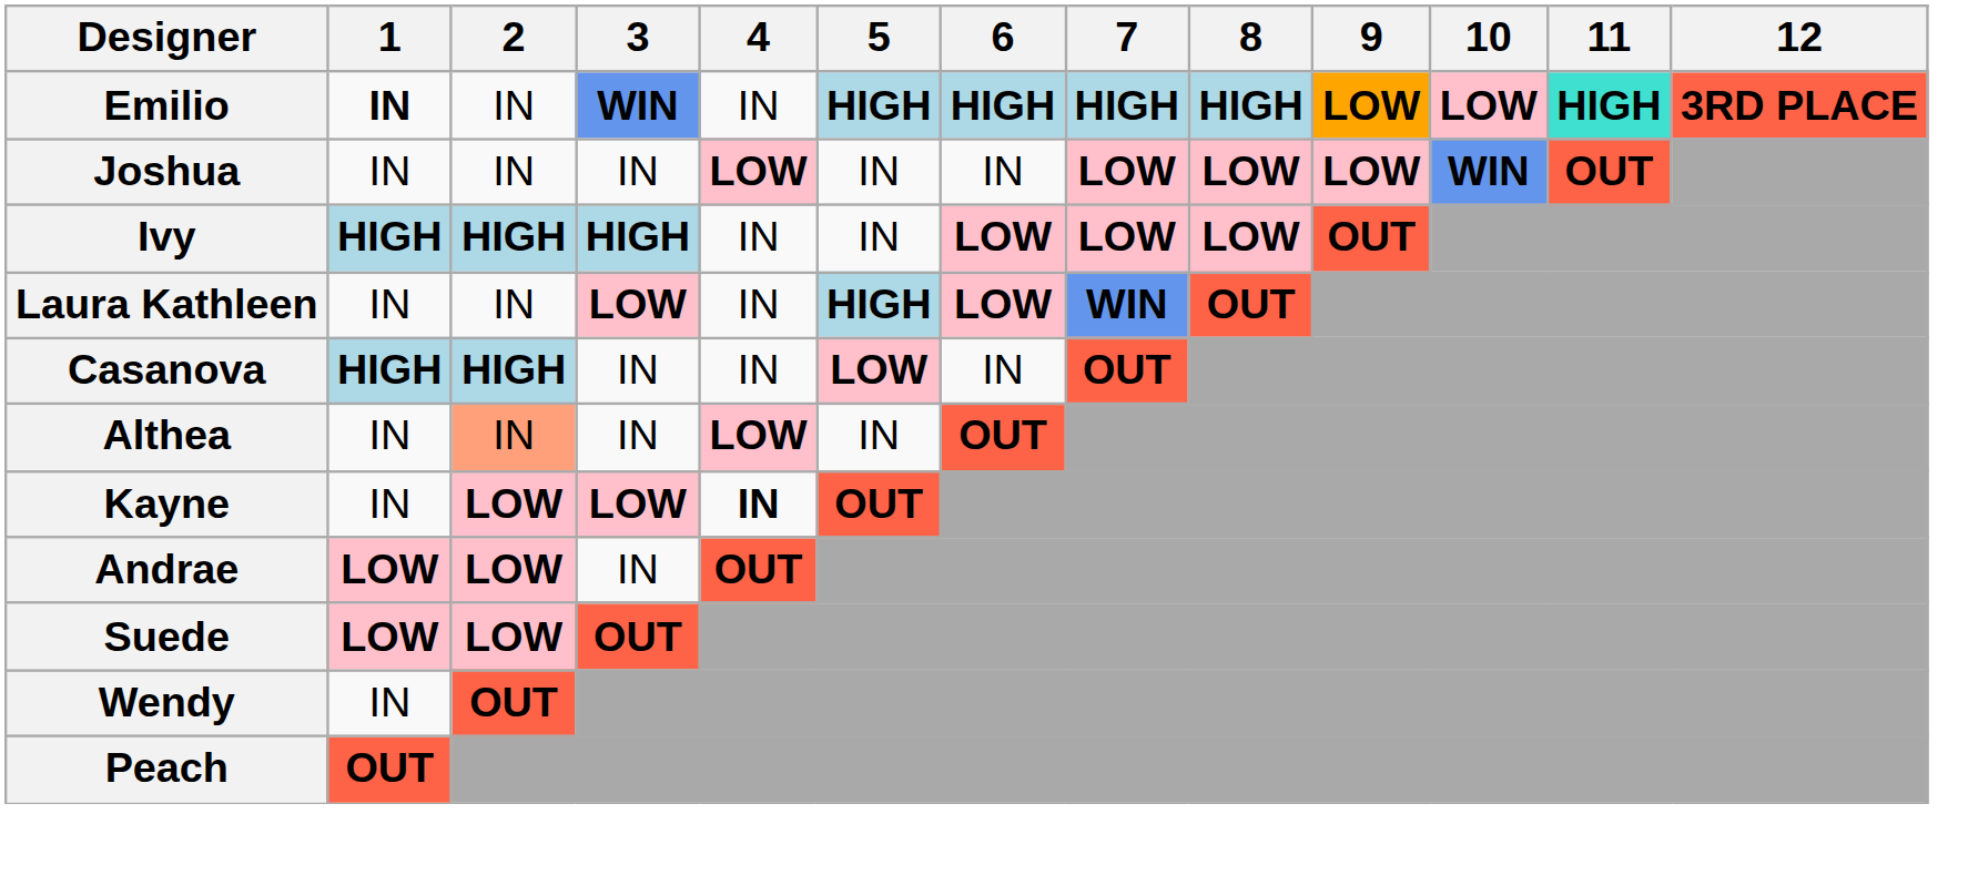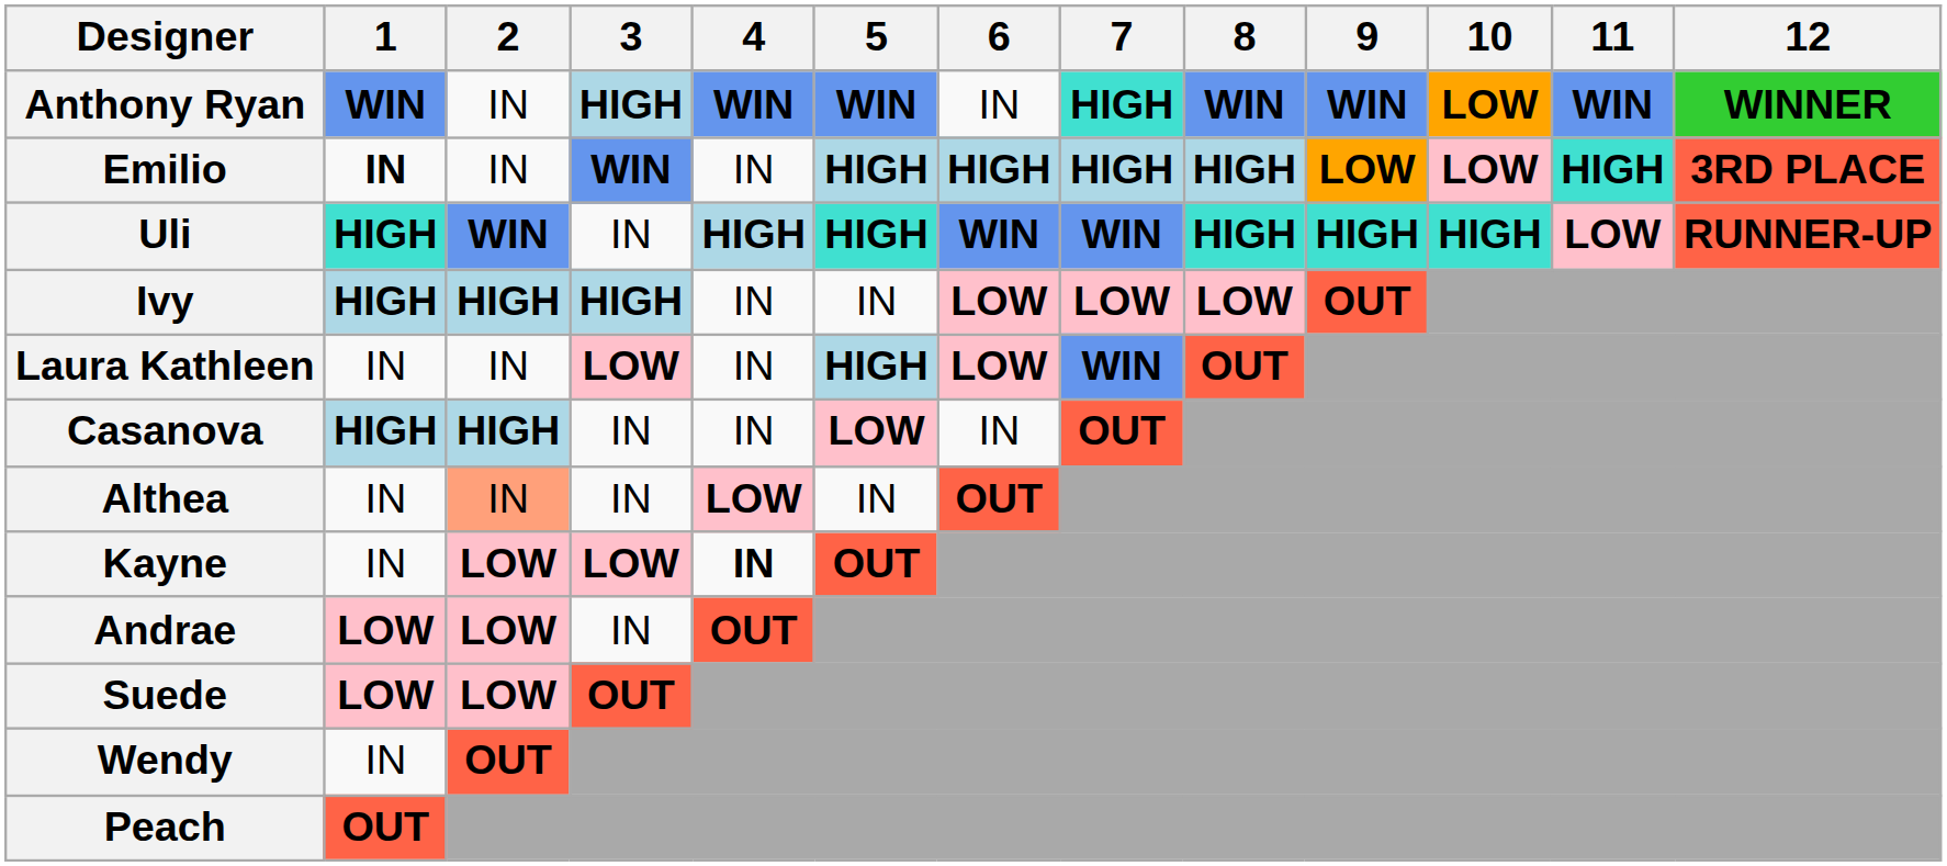 <table class="wikitable" style="text-align:center">
 <tr>
 <th>Designer</th>
 <th>1</th>
 <th>2</th>
 <th>3</th>
 <th>4</th>
 <th>5</th>
 <th>6</th>
 <th>7</th>
 <th>8</th>
 <th>9</th>
 <th>10</th>
 <th>11</th>
 <th>12</th>
 </tr>
 <tr>
+<th>Anthony Ryan</th>
+<td style="background:cornflowerblue;"><strong>WIN</strong></td>
+<td>IN</td>
+<td style="background:lightblue;"><strong>HIGH</strong></td>
+<td style="background:cornflowerblue;"><strong>WIN</strong></td>
+<td style="background:cornflowerblue;"><strong>WIN</strong></td>
+<td>IN</td>
+<td style="background:turquoise;"><strong>HIGH</strong></td>
+<td style="background:cornflowerblue;"><strong>WIN</strong></td>
+<td style="background:cornflowerblue;"><strong>WIN</strong></td>
+<td style="background:orange;"><strong>LOW</strong></td>
+<td style="background:cornflowerblue;"><strong>WIN</strong></td>
+<td style="background:limegreen;"><strong>WINNER</strong></td>
+</tr>
+<tr>
 <th>Emilio</th>
 <td><strong>IN</strong></td>
 <td>IN</td>
 <td style="background:cornflowerblue;"><strong>WIN</strong></td>
 <td>IN</td>
 <td style="background:lightblue;"><strong>HIGH</strong></td>
 <td style="background:lightblue;"><strong>HIGH</strong></td>
 <td style="background:lightblue;"><strong>HIGH</strong></td>
 <td style="background:lightblue;"><strong>HIGH</strong></td>
 <td style="background:orange;"><strong>LOW</strong></td>
 <td style="background:pink;"><strong>LOW</strong></td>
 <td style="background:turquoise;"><strong>HIGH</strong></td>
 <td style="background:tomato;"><strong>3RD PLACE</strong></td>
 </tr>
 <tr>
-<th>Joshua</th>
+<th>Uli</th>
+<td style="background:turquoise;"><strong>HIGH</strong></td>
+<td style="background:cornflowerblue;"><strong>WIN</strong></td>
 <td>IN</td>
-<td>IN</td>
-<td>IN</td>
+<td style="background:lightblue;"><strong>HIGH</strong></td>
+<td style="background:turquoise;"><strong>HIGH</strong></td>
+<td style="background:cornflowerblue;"><strong>WIN</strong></td>
+<td style="background:cornflowerblue;"><strong>WIN</strong></td>
+<td style="background:turquoise;"><strong>HIGH</strong></td>
+<td style="background:turquoise;"><strong>HIGH</strong></td>
+<td style="background:turquoise;"><strong>HIGH</strong></td>
 <td style="background:pink;"><strong>LOW</strong></td>
-<td>IN</td>
-<td>IN</td>
-<td style="background:pink;"><strong>LOW</strong></td>
-<td style="background:pink;"><strong>LOW</strong></td>
-<td style="background:pink;"><strong>LOW</strong></td>
-<td style="background:cornflowerblue;"><strong>WIN</strong></td>
-<td style="background:tomato;"><strong>OUT</strong></td>
-<td style="background:darkgray;" colspan="1"></td>
+<td style="background:tomato;"><strong>RUNNER-UP</strong></td>
 </tr>
 <tr>
 <th>Ivy</th>
 <td style="background:lightblue;"><strong>HIGH</strong></td>
 <td style="background:lightblue;"><strong>HIGH</strong></td>
 <td style="background:lightblue;"><strong>HIGH</strong></td>
 <td>IN</td>
 <td>IN</td>
 <td style="background:pink;"><strong>LOW</strong></td>
 <td style="background:pink;"><strong>LOW</strong></td>
 <td style="background:pink;"><strong>LOW</strong></td>
 <td style="background:tomato;"><strong>OUT</strong></td>
 <td style="background:darkgray;" colspan="3"></td>
 </tr>
 <tr>
 <th>Laura Kathleen</th>
 <td>IN</td>
 <td>IN</td>
 <td style="background:pink;"><strong>LOW</strong></td>
 <td>IN</td>
 <td style="background:lightblue;"><strong>HIGH</strong></td>
 <td style="background:pink;"><strong>LOW</strong></td>
 <td style="background:cornflowerblue;"><strong>WIN</strong></td>
 <td style="background:tomato;"><strong>OUT</strong></td>
 <td style="background:darkgray;" colspan="4"></td>
 </tr>
 <tr>
 <th>Casanova</th>
 <td style="background:lightblue;"><strong>HIGH</strong></td>
 <td style="background:lightblue;"><strong>HIGH</strong></td>
 <td>IN</td>
 <td>IN</td>
 <td style="background:pink;"><strong>LOW</strong></td>
 <td>IN</td>
 <td style="background:tomato;"><strong>OUT</strong></td>
 <td style="background:darkgray;" colspan="5"></td>
 </tr>
 <tr>
 <th>Althea</th>
 <td>IN</td>
 <td style="background: lightsalmon;">IN</td>
 <td>IN</td>
 <td style="background:pink;"><strong>LOW</strong></td>
 <td>IN</td>
 <td style="background:tomato;"><strong>OUT</strong></td>
 <td style="background:darkgray;" colspan="6"></td>
 </tr>
 <tr>
 <th>Kayne</th>
 <td>IN</td>
 <td style="background:pink;"><strong>LOW</strong></td>
 <td style="background:pink;"><strong>LOW</strong></td>
 <td><strong>IN</strong></td>
 <td style="background:tomato;"><strong>OUT</strong></td>
 <td style="background:darkgray;" colspan="7"></td>
 </tr>
 <tr>
 <th>Andrae</th>
 <td style="background:pink;"><strong>LOW</strong></td>
 <td style="background:pink;"><strong>LOW</strong></td>
 <td>IN</td>
 <td style="background:tomato;"><strong>OUT</strong></td>
 <td style="background:darkgray;" colspan="8"></td>
 </tr>
 <tr>
 <th>Suede</th>
 <td style="background:pink;"><strong>LOW</strong></td>
 <td style="background:pink;"><strong>LOW</strong></td>
 <td style="background:tomato;"><strong>OUT</strong></td>
 <td style="background:darkgray;" colspan="9"></td>
 </tr>
 <tr>
 <th>Wendy</th>
 <td>IN</td>
 <td style="background:tomato;"><strong>OUT</strong></td>
 <td style="background:darkgray;" colspan="10"></td>
 </tr>
 <tr>
 <th>Peach</th>
 <td style="background:tomato;"><strong>OUT</strong></td>
 <td style="background:darkgray;" colspan="11"></td>
 </tr>
 </table>
